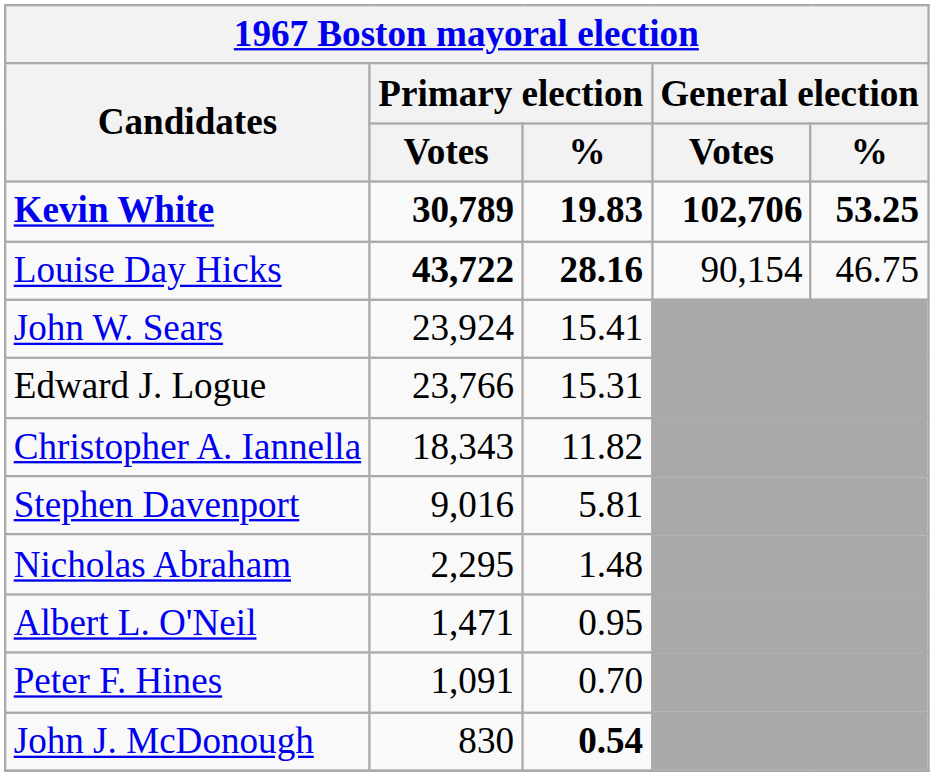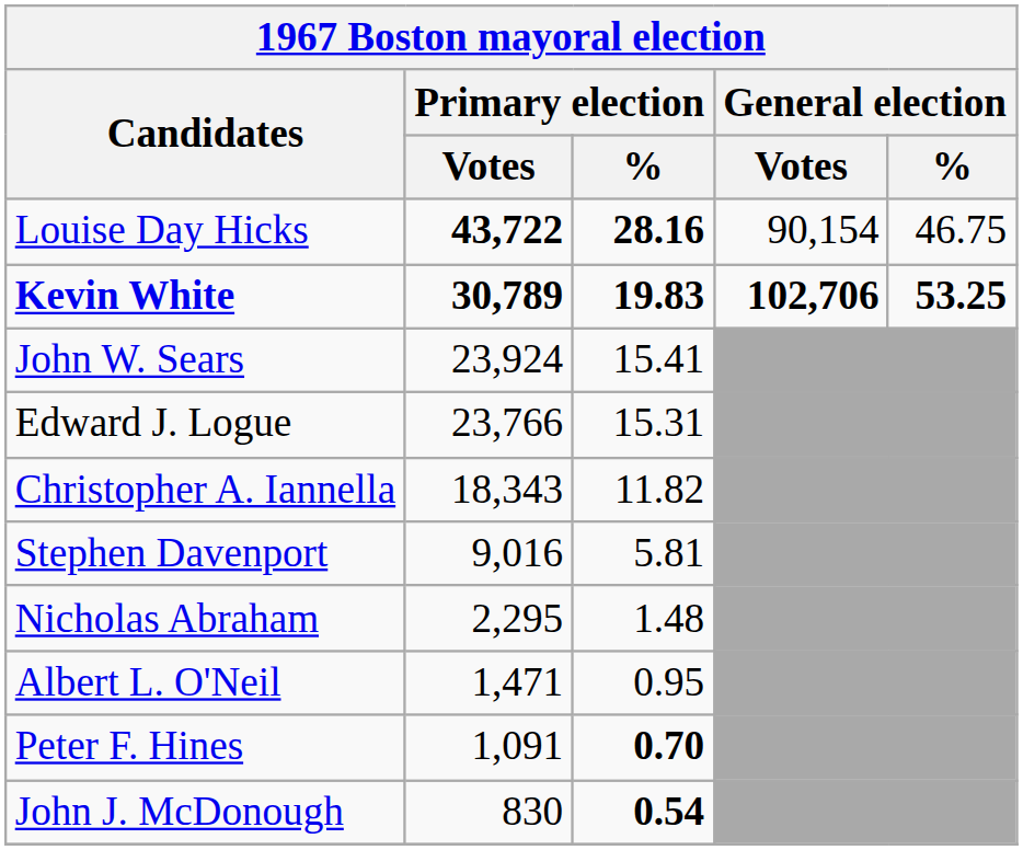 <table class=wikitable>
 <tr>
 <th colspan=5><a href='#'>1967 Boston mayoral election</a></th>
 </tr>
 <tr>
 <th colspan=1 rowspan=2><strong>Candidates</strong></th>
 <th colspan=2><strong>Primary election</strong></th>
 <th colspan=2><strong>General election</strong></th>
 </tr>
 <tr>
 <th>Votes</th>
 <th>%</th>
 <th>Votes</th>
 <th>%</th>
 </tr>
 <tr>
+<td><a href='#'>Louise Day Hicks</a></td>
+<td align="right"><strong>43,722</strong></td>
+<td align="right"><strong>28.16</strong></td>
+<td align="right">90,154</td>
+<td align="right">46.75</td>
+</tr>
+<tr>
 <td><strong><a href='#'>Kevin White</a></strong></td>
 <td align="right"><strong>30,789</strong></td>
 <td align="right"><strong>19.83</strong></td>
 <td align="right"><strong>102,706</strong></td>
 <td align="right"><strong>53.25</strong></td>
-</tr>
-<tr>
-<td><a href='#'>Louise Day Hicks</a></td>
-<td align="right"><strong>43,722</strong></td>
-<td align="right"><strong>28.16</strong></td>
-<td align="right">90,154</td>
-<td align="right">46.75</td>
 </tr>
 <tr>
 <td><a href='#'>John W. Sears</a></td>
 <td align="right">23,924</td>
 <td align="right">15.41</td>
 <td colspan=2 bgcolor= darkgray></td>
 </tr>
 <tr>
 <td>Edward J. Logue</td>
 <td align="right">23,766</td>
 <td align="right">15.31</td>
 <td colspan=2 bgcolor= darkgray></td>
 </tr>
 <tr>
 <td><a href='#'>Christopher A. Iannella</a></td>
 <td align="right">18,343</td>
 <td align="right">11.82</td>
 <td colspan=2 bgcolor= darkgray></td>
 </tr>
 <tr>
 <td><a href='#'>Stephen Davenport</a></td>
 <td align="right">9,016</td>
 <td align="right">5.81</td>
 <td colspan=2 bgcolor= darkgray></td>
 </tr>
 <tr>
 <td><a href='#'>Nicholas Abraham</a></td>
 <td align="right">2,295</td>
 <td align="right">1.48</td>
 <td colspan=2 bgcolor= darkgray></td>
 </tr>
 <tr>
 <td><a href='#'>Albert L. O'Neil</a></td>
 <td align="right">1,471</td>
 <td align="right">0.95</td>
 <td colspan=2 bgcolor= darkgray></td>
 </tr>
 <tr>
 <td><a href='#'>Peter F. Hines</a></td>
 <td align="right">1,091</td>
-<td align="right">0.70</td>
+<td align="right"><strong>0.70</strong></td>
 <td colspan=2 bgcolor= darkgray></td>
 </tr>
 <tr>
 <td><a href='#'>John J. McDonough</a></td>
 <td align="right">830</td>
 <td align="right"><strong>0.54</strong></td>
 <td colspan=2 bgcolor= darkgray></td>
 </tr>
 <tr>
 </tr>
 </table>
